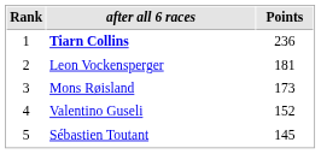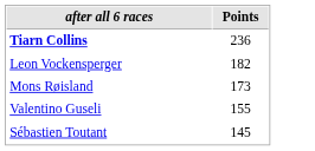 <table cellspacing="1" cellpadding="3" style="border:1px solid #aaa; font-size:86%;">
 <tr style="background:#e4e4e4;">
-<th style="border-bottom:1px solid #aaa; width:10px;">Rank</th>
 <th style="border-bottom:1px solid #aaa; width:200px;"><em>after all 6 races</em></th>
 <th style="border-bottom:1px solid #aaa; width:50px;">Points</th>
 </tr>
 <tr>
-<td align=center>1</td>
 <td><strong> <a href='#'>Tiarn Collins</a></strong></td>
 <td align=center>236</td>
 </tr>
 <tr>
-<td align=center>2</td>
 <td> <a href='#'>Leon Vockensperger</a></td>
-<td align=center>181</td>
+<td align=center>182</td>
 </tr>
 <tr>
-<td align=center>3</td>
 <td> <a href='#'>Mons Røisland</a></td>
 <td align=center>173</td>
 </tr>
 <tr>
-<td align=center>4</td>
 <td> <a href='#'>Valentino Guseli</a></td>
-<td align=center>152</td>
+<td align=center>155</td>
 </tr>
 <tr>
-<td align=center>5</td>
 <td> <a href='#'>Sébastien Toutant</a></td>
 <td align=center>145</td>
 </tr>
 </table>
